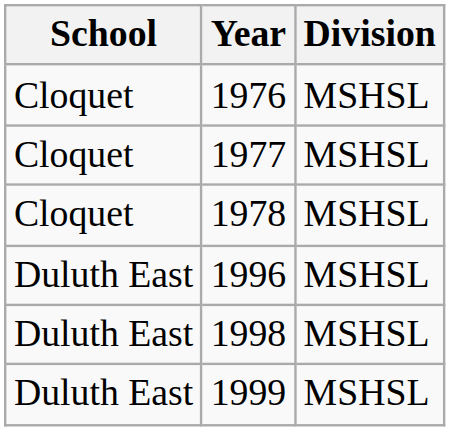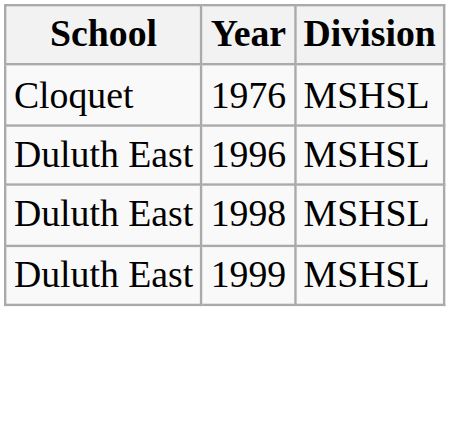 <table class="wikitable">
 <tr>
 <th>School</th>
 <th>Year</th>
 <th>Division</th>
 </tr>
 <tr>
 <td>Cloquet</td>
 <td>1976</td>
-<td>MSHSL</td>
-</tr>
-<tr>
-<td>Cloquet</td>
-<td>1977</td>
-<td>MSHSL</td>
-</tr>
-<tr>
-<td>Cloquet</td>
-<td>1978</td>
 <td>MSHSL</td>
 </tr>
 <tr>
 <td>Duluth East</td>
 <td>1996</td>
 <td>MSHSL</td>
 </tr>
 <tr>
 <td>Duluth East</td>
 <td>1998</td>
 <td>MSHSL</td>
 </tr>
 <tr>
 <td>Duluth East</td>
 <td>1999</td>
 <td>MSHSL</td>
 </tr>
 </table>
